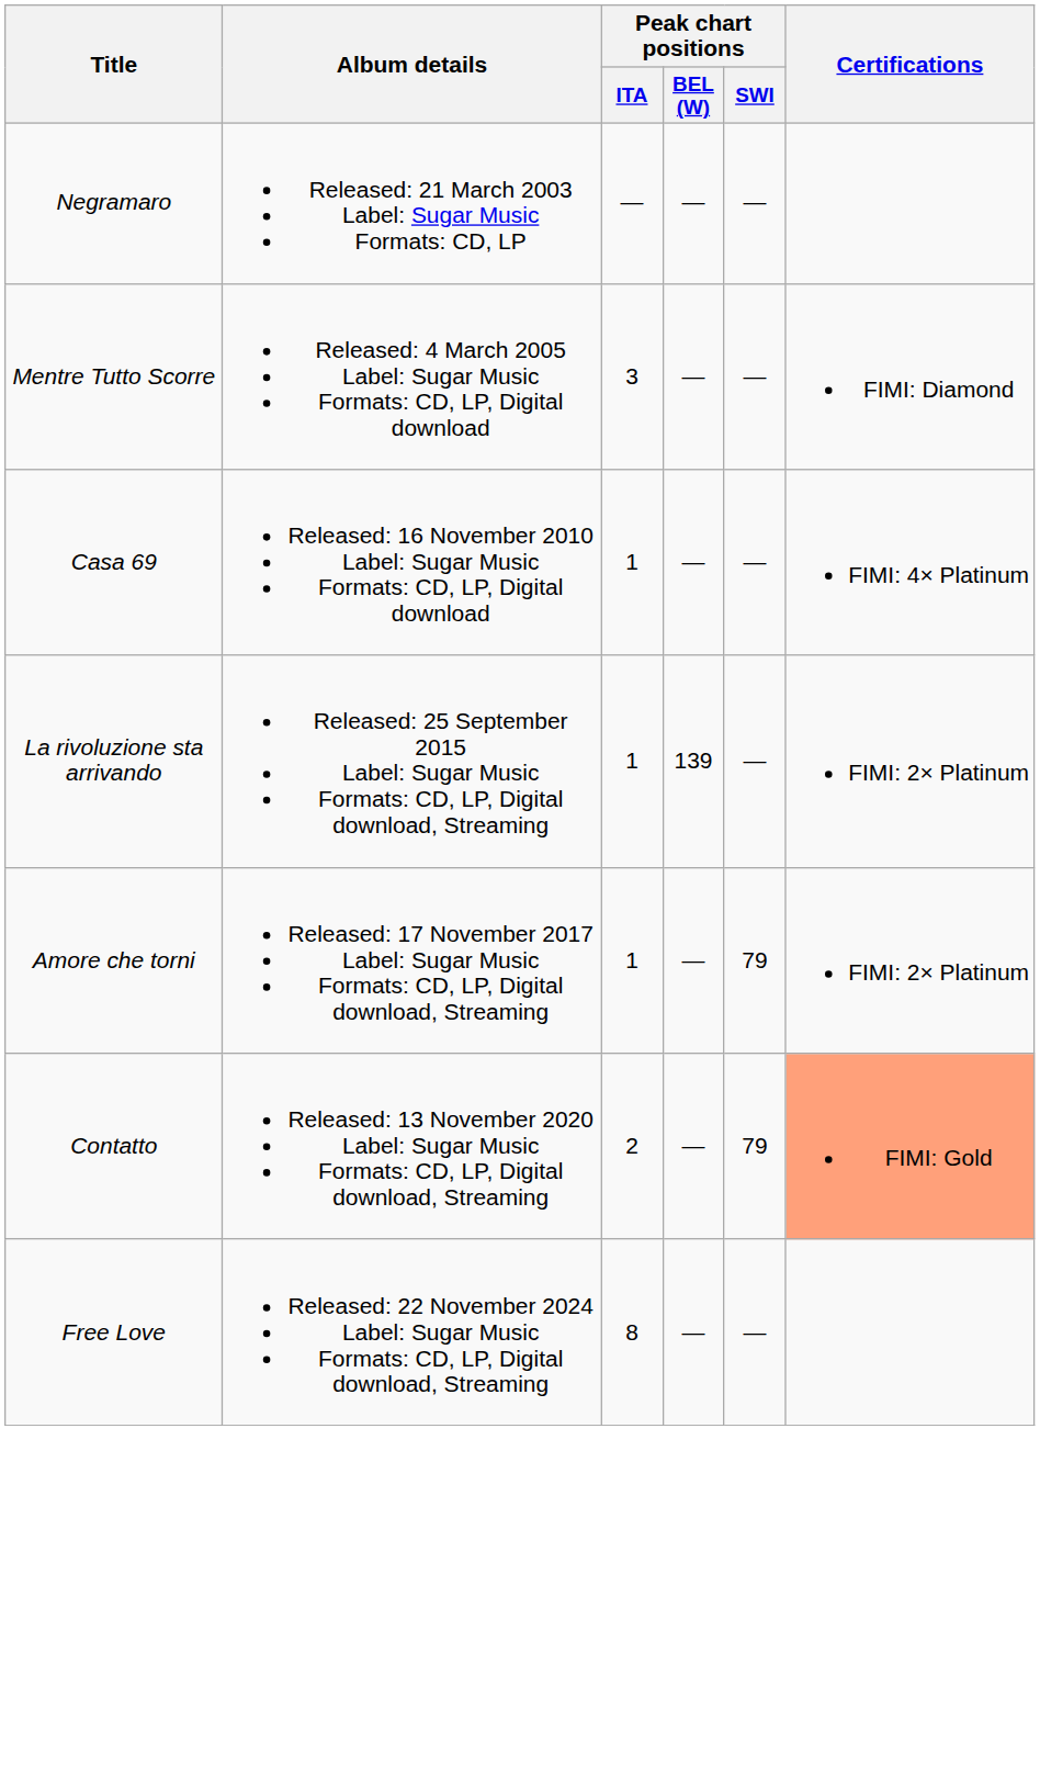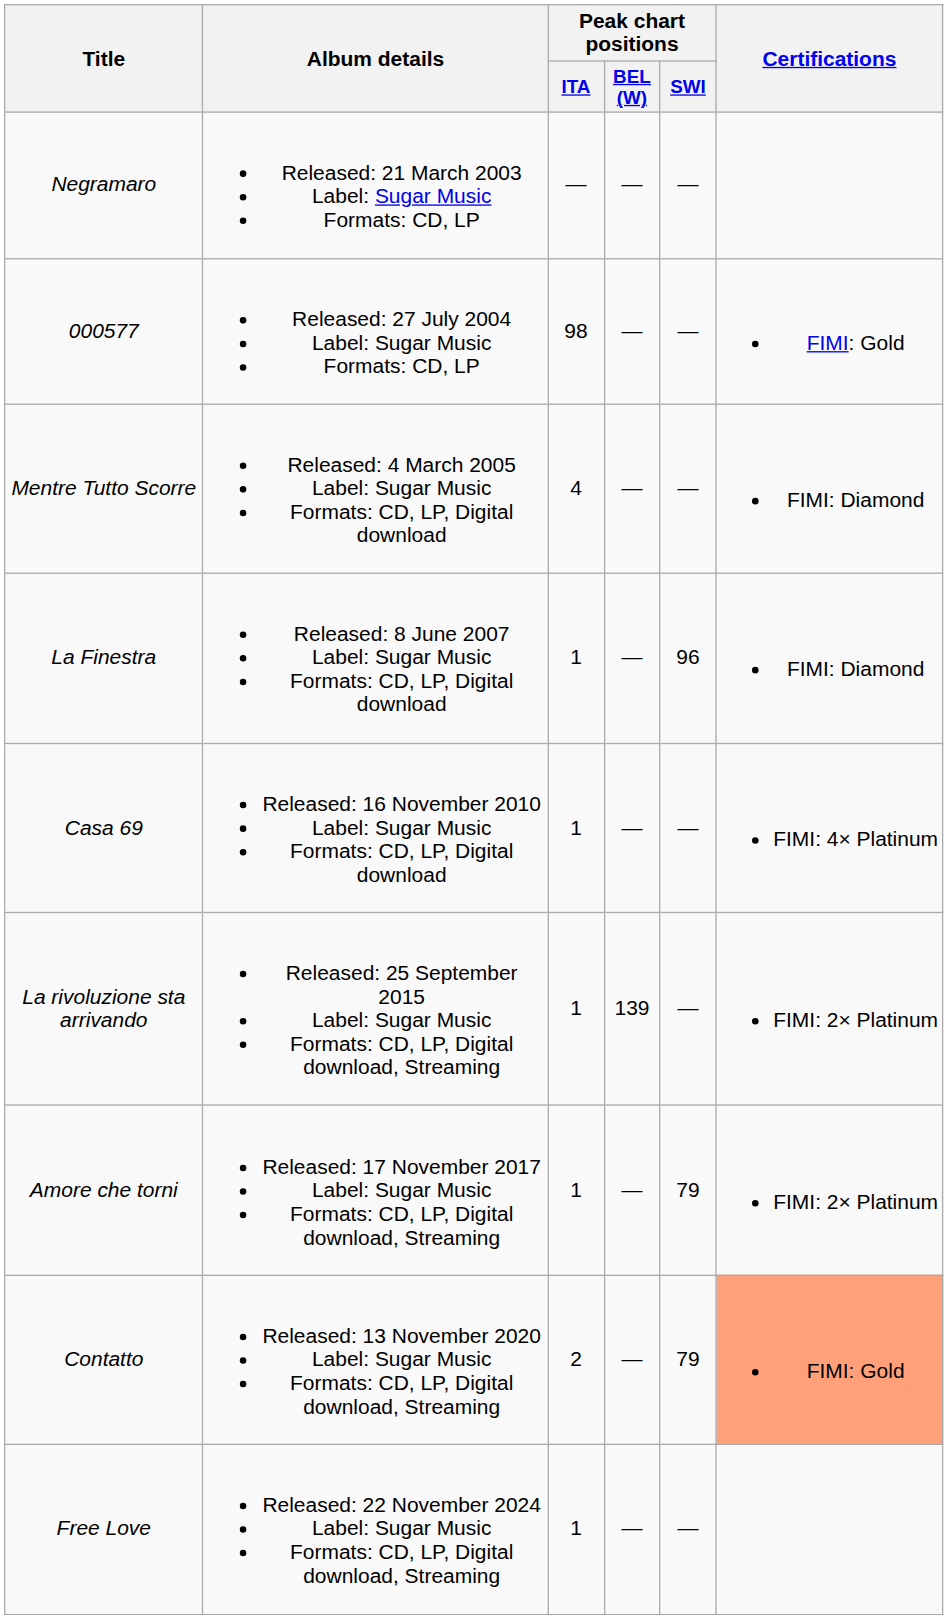 <table class="wikitable plainrowheaders" style="text-align:center;">
 <tr>
 <th scope="col" rowspan="2" style="width:9em;">Title</th>
 <th scope="col" rowspan="2" style="width:16em;">Album details</th>
 <th scope="col" colspan="3">Peak chart positions</th>
 <th scope="col" rowspan="2"><a href='#'>Certifications</a></th>
 </tr>
 <tr>
 <th scope="col" style="width:2.5em;font-size:90%;"><a href='#'>ITA</a><br></th>
 <th scope="col" style="width:2.5em;font-size:90%;"><a href='#'>BEL (W)</a><br></th>
 <th scope="col" style="width:2.5em;font-size:90%;"><a href='#'>SWI</a><br></th>
 </tr>
 <tr>
 <td><em>Negramaro</em></td>
 <td><br><ul><li>Released: 21 March 2003</li><li>Label: <a href='#'>Sugar Music</a></li><li>Formats: CD, LP</li></ul></td>
 <td style="text-align:center;">—</td>
 <td style="text-align:center;">—</td>
 <td style="text-align:center;">—</td>
 <td></td>
 </tr>
 <tr>
+<td><em>000577</em></td>
+<td><br><ul><li>Released: 27 July 2004</li><li>Label: Sugar Music</li><li>Formats: CD, LP</li></ul></td>
+<td style="text-align:center;">98</td>
+<td style="text-align:center;">—</td>
+<td style="text-align:center;">—</td>
+<td><br><ul><li><a href='#'>FIMI</a>: Gold</li></ul></td>
+</tr>
+<tr>
 <td><em>Mentre Tutto Scorre</em></td>
 <td><br><ul><li>Released: 4 March 2005</li><li>Label: Sugar Music</li><li>Formats: CD, LP, Digital download</li></ul></td>
-<td style="text-align:center;">3</td>
+<td style="text-align:center;">4</td>
 <td style="text-align:center;">—</td>
 <td style="text-align:center;">—</td>
+<td><br><ul><li>FIMI: Diamond</li></ul></td>
+</tr>
+<tr>
+<td><em>La Finestra</em></td>
+<td><br><ul><li>Released: 8 June 2007</li><li>Label: Sugar Music</li><li>Formats: CD, LP, Digital download</li></ul></td>
+<td style="text-align:center;">1</td>
+<td style="text-align:center;">—</td>
+<td style="text-align:center;">96</td>
 <td><br><ul><li>FIMI: Diamond</li></ul></td>
 </tr>
 <tr>
 <td><em>Casa 69</em></td>
 <td><br><ul><li>Released: 16 November 2010</li><li>Label: Sugar Music</li><li>Formats: CD, LP, Digital download</li></ul></td>
 <td style="text-align:center;">1</td>
 <td style="text-align:center;">—</td>
 <td style="text-align:center;">—</td>
 <td><br><ul><li>FIMI: 4× Platinum</li></ul></td>
 </tr>
 <tr>
 <td><em>La rivoluzione sta arrivando</em></td>
 <td><br><ul><li>Released: 25 September 2015</li><li>Label: Sugar Music</li><li>Formats: CD, LP, Digital download, Streaming</li></ul></td>
 <td style="text-align:center;">1</td>
 <td style="text-align:center;">139</td>
 <td style="text-align:center;">—</td>
 <td><br><ul><li>FIMI: 2× Platinum</li></ul></td>
 </tr>
 <tr>
 <td><em>Amore che torni</em></td>
 <td><br><ul><li>Released: 17 November 2017</li><li>Label: Sugar Music</li><li>Formats: CD, LP, Digital download, Streaming</li></ul></td>
 <td style="text-align:center;">1</td>
 <td style="text-align:center;">—</td>
 <td style="text-align:center;">79</td>
 <td><br><ul><li>FIMI: 2× Platinum</li></ul></td>
 </tr>
 <tr>
 <td><em>Contatto</em></td>
 <td><br><ul><li>Released: 13 November 2020</li><li>Label: Sugar Music</li><li>Formats: CD, LP, Digital download, Streaming</li></ul></td>
 <td style="text-align:center;">2</td>
 <td style="text-align:center;">—</td>
 <td style="text-align:center;">79</td>
 <td style="background: lightsalmon;"><br><ul><li>FIMI: Gold</li></ul></td>
 </tr>
 <tr>
 <td><em>Free Love</em></td>
 <td><br><ul><li>Released: 22 November 2024</li><li>Label: Sugar Music</li><li>Formats: CD, LP, Digital download, Streaming</li></ul></td>
-<td style="text-align:center;">8</td>
+<td style="text-align:center;">1</td>
 <td style="text-align:center;">—</td>
 <td style="text-align:center;">—</td>
 <td></td>
 </tr>
 <tr>
 </tr>
 </table>
